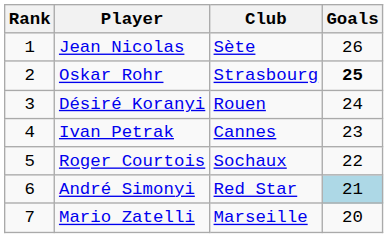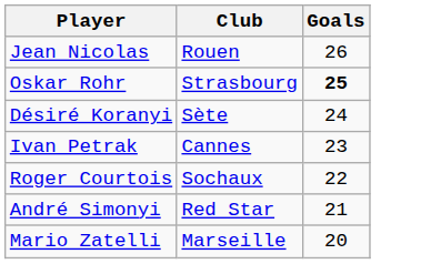 <table class="wikitable" style="text-align:center">
 <tr>
-<th>Rank</th>
 <th>Player</th>
 <th>Club</th>
 <th>Goals</th>
 </tr>
 <tr>
-<td>1</td>
 <td align="left"> <a href='#'>Jean Nicolas</a></td>
-<td align="left"><a href='#'>Sète</a></td>
+<td align="left"><a href='#'>Rouen</a></td>
 <td>26</td>
 </tr>
 <tr>
-<td>2</td>
 <td align="left"> <a href='#'>Oskar Rohr</a></td>
 <td align="left"><a href='#'>Strasbourg</a></td>
 <td><strong>25</strong></td>
 </tr>
 <tr>
-<td>3</td>
 <td align="left">  <a href='#'>Désiré Koranyi</a></td>
-<td align="left"><a href='#'>Rouen</a></td>
+<td align="left"><a href='#'>Sète</a></td>
 <td>24</td>
 </tr>
 <tr>
-<td>4</td>
 <td align="left"> <a href='#'>Ivan Petrak</a></td>
 <td align="left"><a href='#'>Cannes</a></td>
 <td>23</td>
 </tr>
 <tr>
-<td>5</td>
 <td align="left">  <a href='#'>Roger Courtois</a></td>
 <td align="left"><a href='#'>Sochaux</a></td>
 <td>22</td>
 </tr>
 <tr>
-<td>6</td>
 <td align="left">  <a href='#'>André Simonyi</a></td>
 <td align="left"><a href='#'>Red Star</a></td>
-<td style="background: lightblue;">21</td>
+<td>21</td>
 </tr>
 <tr>
-<td>7</td>
 <td align="left"> <a href='#'>Mario Zatelli</a></td>
 <td align="left"><a href='#'>Marseille</a></td>
 <td>20</td>
 </tr>
 </table>
